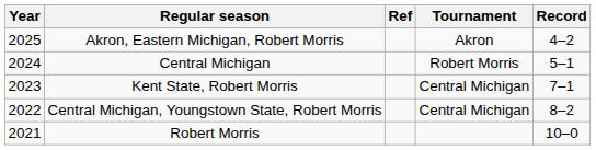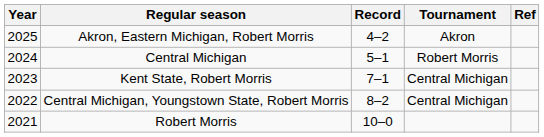 <table class="wikitable" style="text-align:center" cellpadding=2 cellspacing=2>
 <tr>
 <th>Year</th>
 <th>Regular season</th>
+<th>Record</th>
+<th>Tournament</th>
 <th>Ref</th>
-<th>Tournament</th>
-<th>Record</th>
 </tr>
 <tr>
 <td>2025</td>
 <td>Akron, Eastern Michigan, Robert Morris</td>
+<td>4–2</td>
+<td>Akron</td>
 <td></td>
-<td>Akron</td>
-<td>4–2</td>
 </tr>
 <tr>
 <td>2024</td>
 <td>Central Michigan</td>
+<td>5–1</td>
+<td>Robert Morris</td>
 <td></td>
-<td>Robert Morris</td>
-<td>5–1</td>
 </tr>
 <tr>
 <td>2023</td>
 <td>Kent State, Robert Morris</td>
+<td>7–1</td>
+<td>Central Michigan</td>
 <td></td>
-<td>Central Michigan</td>
-<td>7–1</td>
 </tr>
 <tr>
 <td>2022</td>
 <td>Central Michigan, Youngstown State, Robert Morris</td>
+<td>8–2</td>
+<td>Central Michigan</td>
 <td></td>
-<td>Central Michigan</td>
-<td>8–2</td>
 </tr>
 <tr>
 <td>2021</td>
 <td>Robert Morris</td>
+<td>10–0</td>
 <td></td>
 <td></td>
-<td>10–0</td>
 </tr>
 </table>
